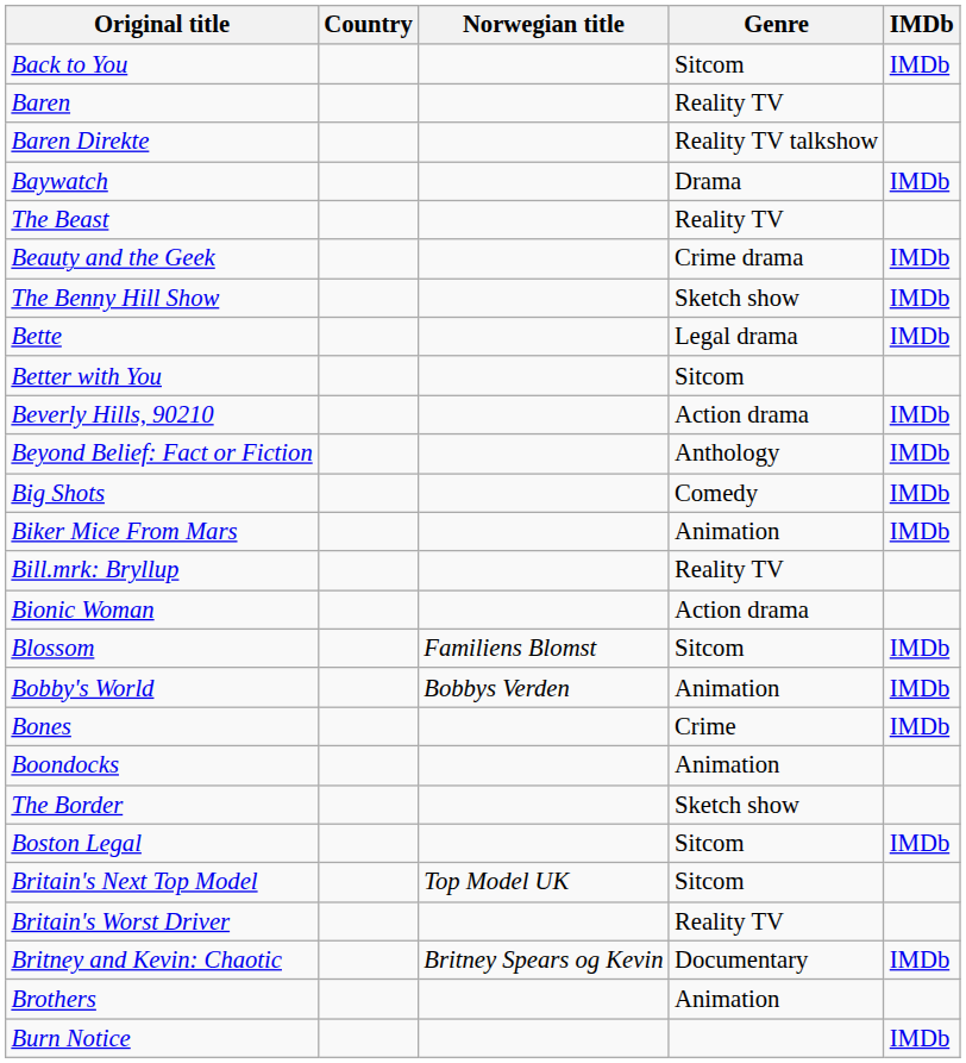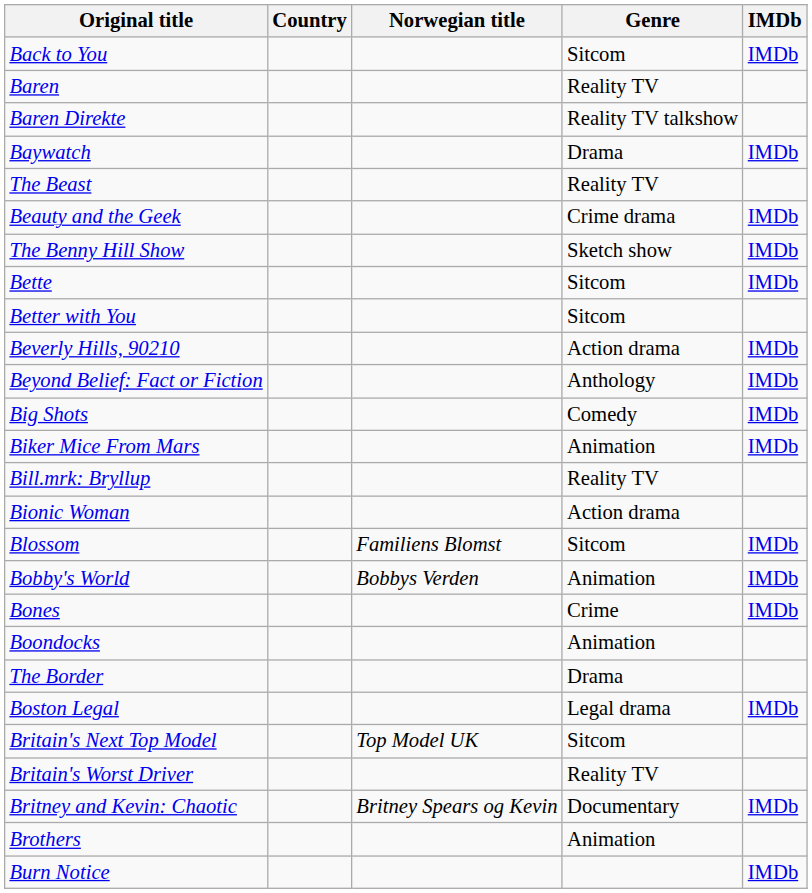 <table class="wikitable">
 <tr>
 <th>Original title</th>
 <th>Country</th>
 <th>Norwegian title</th>
 <th>Genre</th>
 <th>IMDb</th>
 </tr>
 <tr>
 <td><em><a href='#'>Back to You</a></em></td>
 <td></td>
 <td></td>
 <td>Sitcom</td>
 <td><a href='#'>IMDb</a></td>
 </tr>
 <tr>
 <td><em><a href='#'>Baren</a></em></td>
 <td></td>
 <td></td>
 <td>Reality TV</td>
 <td></td>
 </tr>
 <tr>
 <td><em><a href='#'>Baren Direkte</a></em></td>
 <td></td>
 <td></td>
 <td>Reality TV talkshow</td>
 <td></td>
 </tr>
 <tr>
 <td><em><a href='#'>Baywatch</a></em></td>
 <td></td>
 <td></td>
 <td>Drama</td>
 <td><a href='#'>IMDb</a></td>
 </tr>
 <tr>
 <td><em><a href='#'>The Beast</a></em></td>
 <td></td>
 <td></td>
 <td>Reality TV</td>
 <td></td>
 </tr>
 <tr>
 <td><em><a href='#'>Beauty and the Geek</a></em></td>
 <td></td>
 <td></td>
 <td>Crime drama</td>
 <td><a href='#'>IMDb</a></td>
 </tr>
 <tr>
 <td><em><a href='#'>The Benny Hill Show</a></em></td>
 <td></td>
 <td></td>
 <td>Sketch show</td>
 <td><a href='#'>IMDb</a></td>
 </tr>
 <tr>
 <td><em><a href='#'>Bette</a></em></td>
 <td></td>
 <td></td>
-<td>Legal drama</td>
+<td>Sitcom</td>
 <td><a href='#'>IMDb</a></td>
 </tr>
 <tr>
 <td><em><a href='#'>Better with You</a></em></td>
 <td></td>
 <td></td>
 <td>Sitcom</td>
 <td></td>
 </tr>
 <tr>
 <td><em><a href='#'>Beverly Hills, 90210</a></em></td>
 <td></td>
 <td></td>
 <td>Action drama</td>
 <td><a href='#'>IMDb</a></td>
 </tr>
 <tr>
 <td><em><a href='#'>Beyond Belief: Fact or Fiction</a></em></td>
 <td></td>
 <td></td>
 <td>Anthology</td>
 <td><a href='#'>IMDb</a></td>
 </tr>
 <tr>
 <td><em><a href='#'>Big Shots</a></em></td>
 <td></td>
 <td></td>
 <td>Comedy</td>
 <td><a href='#'>IMDb</a></td>
 </tr>
 <tr>
 <td><em><a href='#'>Biker Mice From Mars</a></em></td>
 <td></td>
 <td></td>
 <td>Animation</td>
 <td><a href='#'>IMDb</a></td>
 </tr>
 <tr>
 <td><em><a href='#'>Bill.mrk: Bryllup</a></em></td>
 <td></td>
 <td></td>
 <td>Reality TV</td>
 <td></td>
 </tr>
 <tr>
 <td><em><a href='#'>Bionic Woman</a></em></td>
 <td></td>
 <td></td>
 <td>Action drama</td>
 <td></td>
 </tr>
 <tr>
 <td><em><a href='#'>Blossom</a></em></td>
 <td></td>
 <td><em>Familiens Blomst</em></td>
 <td>Sitcom</td>
 <td><a href='#'>IMDb</a></td>
 </tr>
 <tr>
 <td><em><a href='#'>Bobby's World</a></em></td>
 <td></td>
 <td><em>Bobbys Verden</em></td>
 <td>Animation</td>
 <td><a href='#'>IMDb</a></td>
 </tr>
 <tr>
 <td><em><a href='#'>Bones</a></em></td>
 <td></td>
 <td></td>
 <td>Crime</td>
 <td><a href='#'>IMDb</a></td>
 </tr>
 <tr>
 <td><em><a href='#'>Boondocks</a></em></td>
 <td></td>
 <td></td>
 <td>Animation</td>
 <td></td>
 </tr>
 <tr>
 <td><em><a href='#'>The Border</a></em></td>
 <td></td>
 <td></td>
-<td>Sketch show</td>
+<td>Drama</td>
 <td></td>
 </tr>
 <tr>
 <td><em><a href='#'>Boston Legal</a></em></td>
 <td></td>
 <td></td>
-<td>Sitcom</td>
+<td>Legal drama</td>
 <td><a href='#'>IMDb</a></td>
 </tr>
 <tr>
 <td><em><a href='#'>Britain's Next Top Model</a></em></td>
 <td></td>
 <td><em>Top Model UK</em></td>
 <td>Sitcom</td>
 <td></td>
 </tr>
 <tr>
 <td><em><a href='#'>Britain's Worst Driver</a></em></td>
 <td></td>
 <td></td>
 <td>Reality TV</td>
 <td></td>
 </tr>
 <tr>
 <td><em><a href='#'>Britney and Kevin: Chaotic</a></em></td>
 <td></td>
 <td><em>Britney Spears og Kevin</em></td>
 <td>Documentary</td>
 <td><a href='#'>IMDb</a></td>
 </tr>
 <tr>
 <td><em><a href='#'>Brothers</a></em></td>
 <td></td>
 <td></td>
 <td>Animation</td>
 <td></td>
 </tr>
 <tr>
 <td><em><a href='#'>Burn Notice</a></em> </td>
 <td></td>
 <td></td>
 <td></td>
 <td><a href='#'>IMDb</a></td>
 </tr>
 </table>
